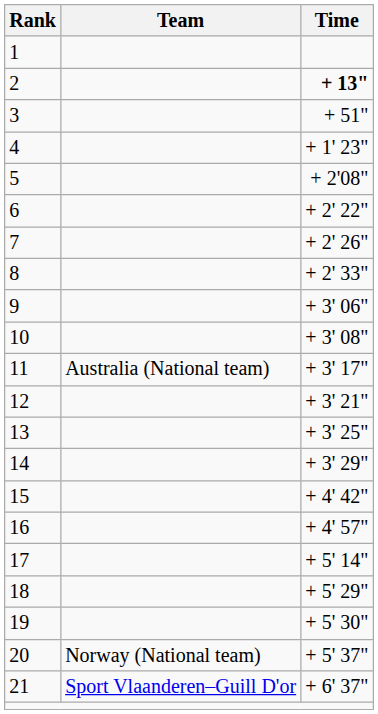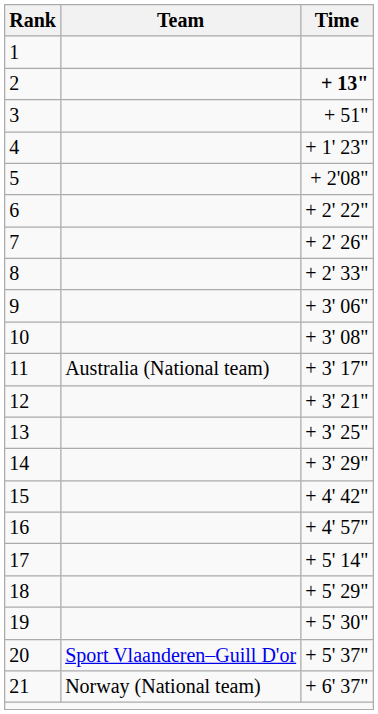 <table class="wikitable">
 <tr>
 <th>Rank</th>
 <th>Team</th>
 <th>Time</th>
 </tr>
 <tr>
 <td>1</td>
 <td></td>
 <td align="right"></td>
 </tr>
 <tr>
 <td>2</td>
 <td></td>
 <td align="right"><strong>+ 13"</strong></td>
 </tr>
 <tr>
 <td>3</td>
 <td></td>
 <td align="right">+ 51"</td>
 </tr>
 <tr>
 <td>4</td>
 <td></td>
 <td align="right">+ 1' 23"</td>
 </tr>
 <tr>
 <td>5</td>
 <td></td>
 <td align="right">+ 2'08"</td>
 </tr>
 <tr>
 <td>6</td>
 <td></td>
 <td align="right">+ 2' 22"</td>
 </tr>
 <tr>
 <td>7</td>
 <td></td>
 <td align="right">+ 2' 26"</td>
 </tr>
 <tr>
 <td>8</td>
 <td></td>
 <td align="right">+ 2' 33"</td>
 </tr>
 <tr>
 <td>9</td>
 <td></td>
 <td align="right">+ 3' 06"</td>
 </tr>
 <tr>
 <td>10</td>
 <td></td>
 <td align="right">+ 3' 08"</td>
 </tr>
 <tr>
 <td>11</td>
 <td>Australia (National team)</td>
 <td align="right">+ 3' 17"</td>
 </tr>
 <tr>
 <td>12</td>
 <td></td>
 <td align="right">+ 3' 21"</td>
 </tr>
 <tr>
 <td>13</td>
 <td></td>
 <td align="right">+ 3' 25"</td>
 </tr>
 <tr>
 <td>14</td>
 <td></td>
 <td align="right">+ 3' 29"</td>
 </tr>
 <tr>
 <td>15</td>
 <td></td>
 <td align="right">+ 4' 42"</td>
 </tr>
 <tr>
 <td>16</td>
 <td></td>
 <td align="right">+ 4' 57"</td>
 </tr>
 <tr>
 <td>17</td>
 <td></td>
 <td align="right">+ 5' 14"</td>
 </tr>
 <tr>
 <td>18</td>
 <td></td>
 <td align="right">+ 5' 29"</td>
 </tr>
 <tr>
 <td>19</td>
 <td></td>
 <td align="right">+ 5' 30"</td>
 </tr>
 <tr>
 <td>20</td>
-<td>Norway (National team)</td>
+<td><a href='#'>Sport Vlaanderen–Guill D'or</a></td>
 <td align="right">+ 5' 37"</td>
 </tr>
 <tr>
 <td>21</td>
-<td><a href='#'>Sport Vlaanderen–Guill D'or</a></td>
+<td>Norway (National team)</td>
 <td align="right">+ 6' 37"</td>
 </tr>
 <tr>
 <td colspan="4" style="font-size: 0.75em; text-align: right"></td>
 </tr>
 </table>
